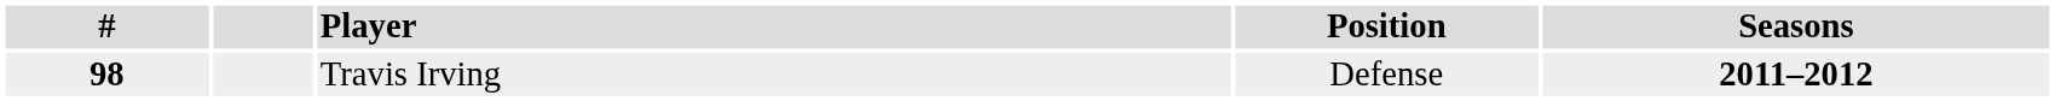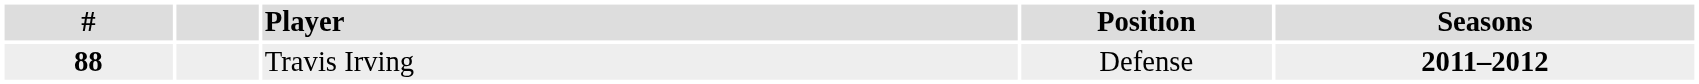 <table width=75%>
 <tr bgcolor="#dddddd">
 <th width=10%>#</th>
 <th width=5%></th>
 <td align=left!!width=10%><strong>Player</strong></td>
 <th width=15%>Position</th>
 <th width=25%>Seasons</th>
 </tr>
 <tr bgcolor="#eeeeee">
-<td align=center><strong>98</strong></td>
+<td align=center><strong>88</strong></td>
 <td align=center></td>
 <td>Travis Irving</td>
 <td align=center>Defense</td>
 <td align=center><strong>2011–2012</strong></td>
 </tr>
 </table>
